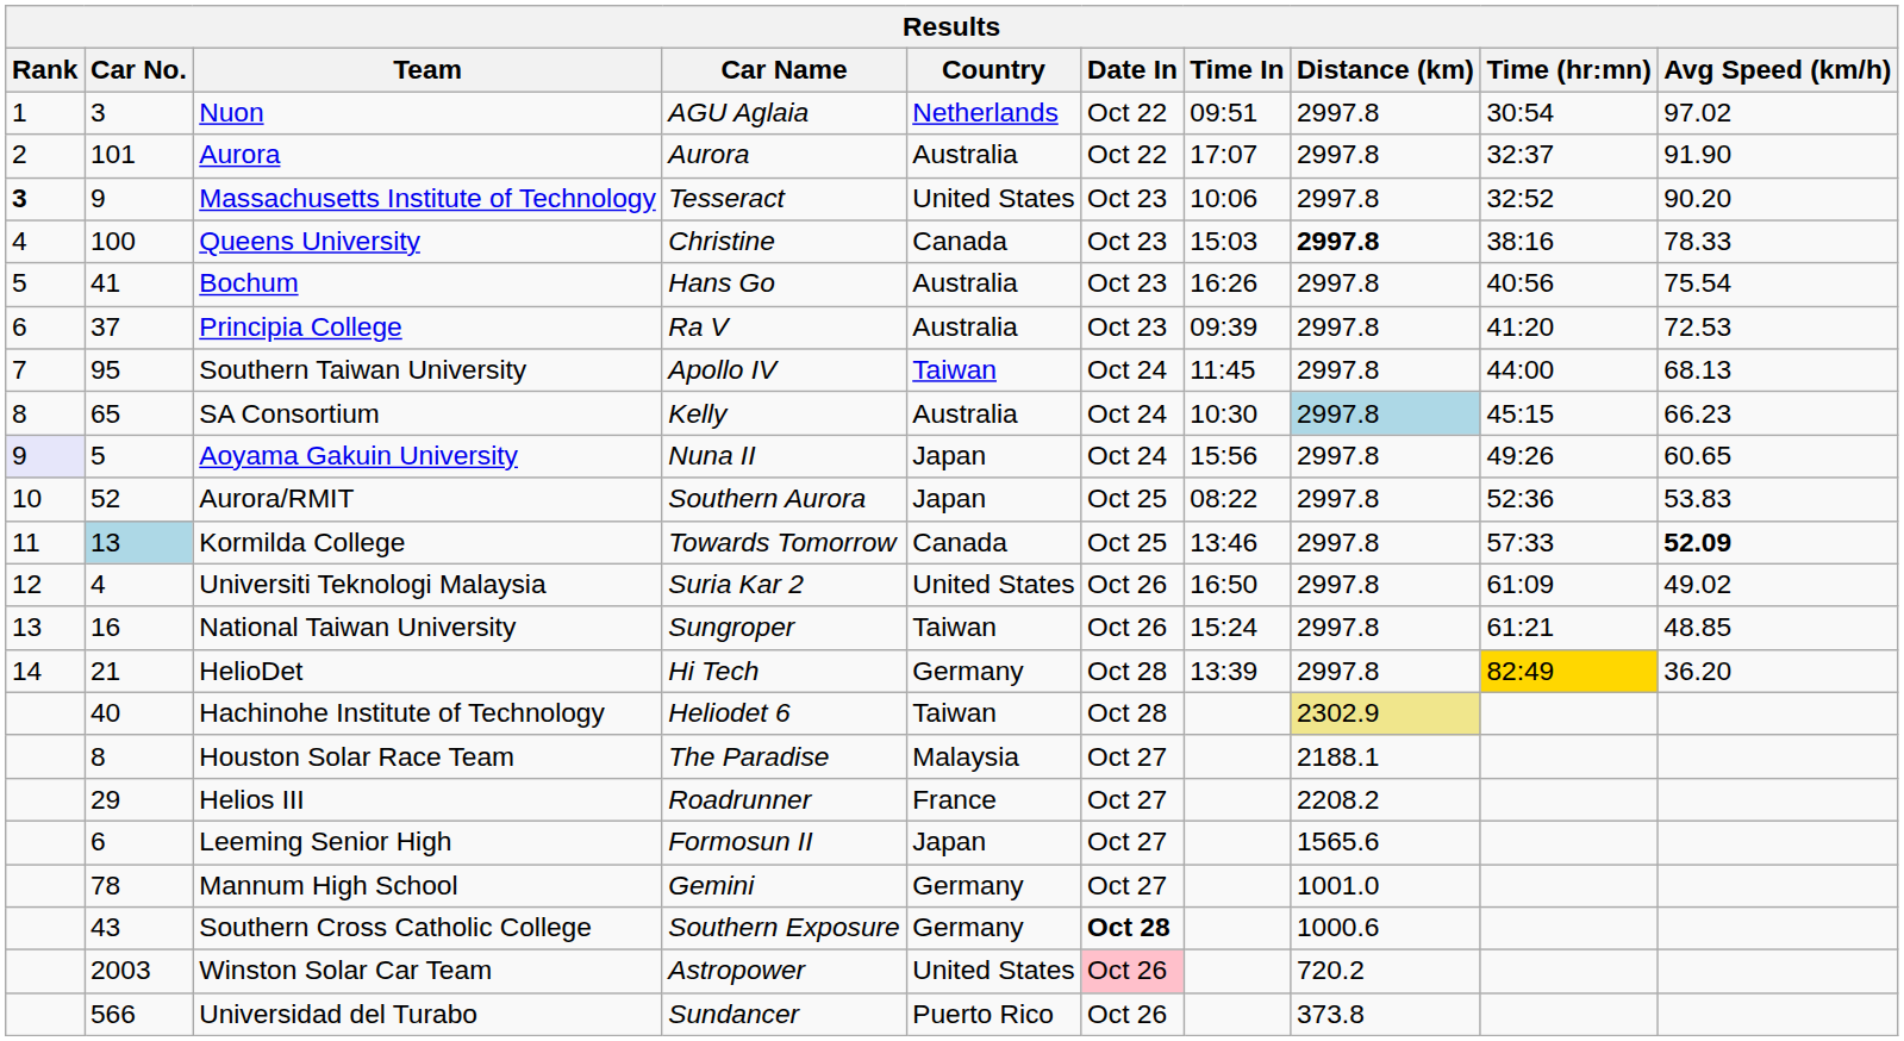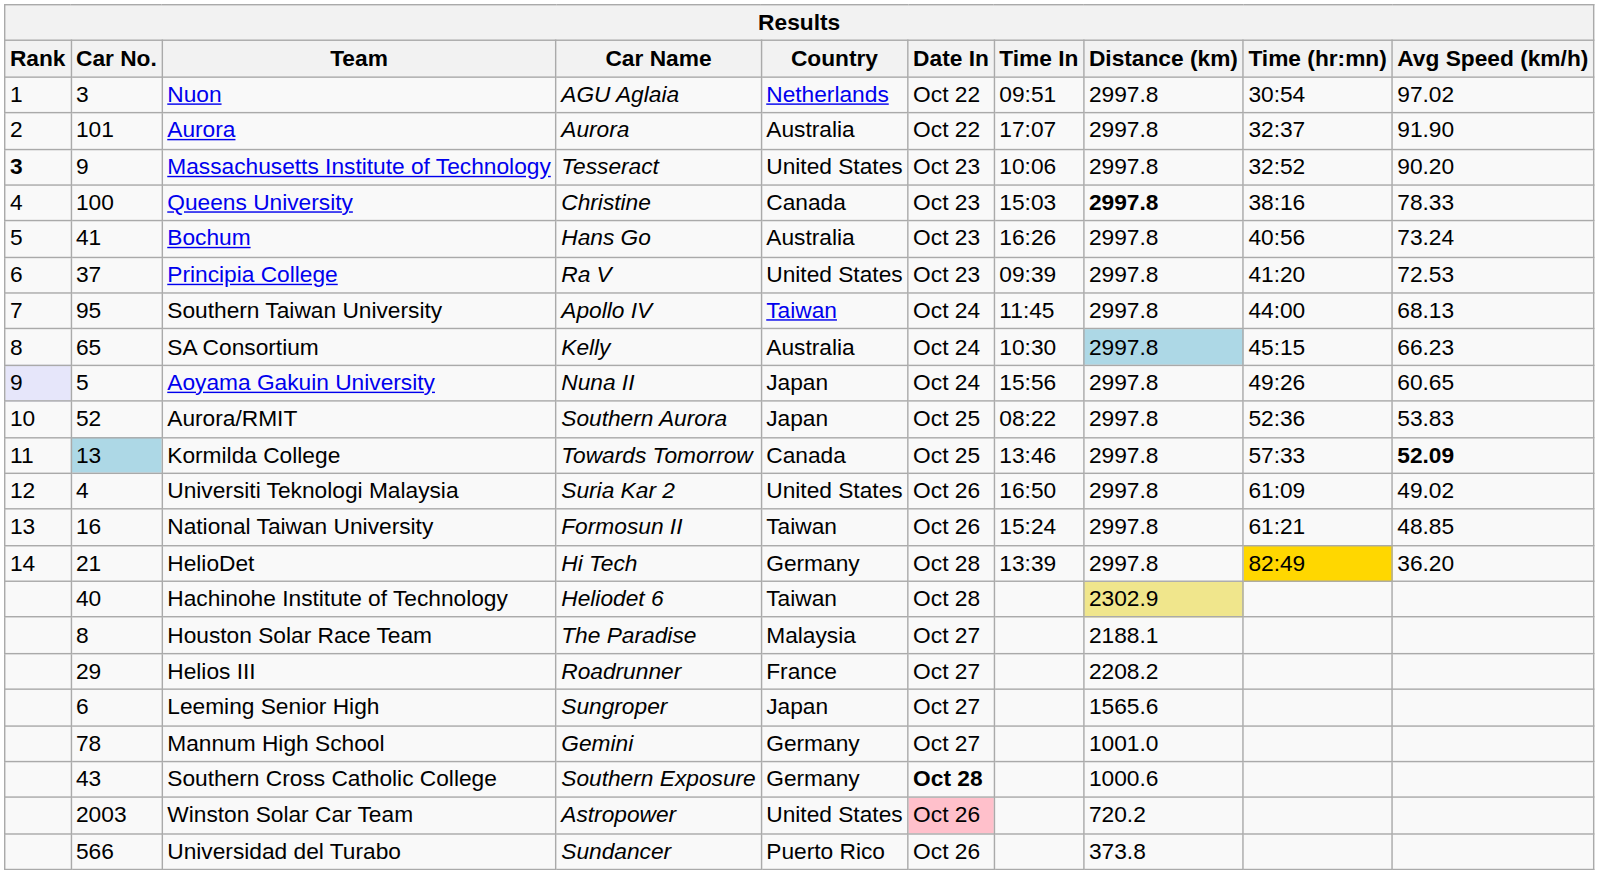 <table class="wikitable collapsible collapsed" style="min-width:50em;">
 <tr>
 <th colspan=10>Results</th>
 </tr>
 <tr>
 <th>Rank</th>
 <th>Car No.</th>
 <th>Team</th>
 <th>Car Name</th>
 <th>Country</th>
 <th>Date In</th>
 <th>Time In</th>
 <th>Distance (km)</th>
 <th>Time (hr:mn)</th>
 <th>Avg Speed (km/h)</th>
 </tr>
 <tr>
 <td>1</td>
 <td>3</td>
 <td><a href='#'>Nuon</a></td>
 <td><em>AGU Aglaia</em></td>
 <td><a href='#'>Netherlands</a></td>
 <td>Oct 22</td>
 <td>09:51</td>
 <td>2997.8</td>
 <td>30:54</td>
 <td>97.02</td>
 </tr>
 <tr>
 <td>2</td>
 <td>101</td>
 <td><a href='#'>Aurora</a></td>
 <td><em>Aurora</em></td>
 <td>Australia</td>
 <td>Oct 22</td>
 <td>17:07</td>
 <td>2997.8</td>
 <td>32:37</td>
 <td>91.90</td>
 </tr>
 <tr>
 <td><strong>3</strong></td>
 <td>9</td>
 <td><a href='#'>Massachusetts Institute of Technology</a></td>
 <td><em>Tesseract</em></td>
 <td>United States</td>
 <td>Oct 23</td>
 <td>10:06</td>
 <td>2997.8</td>
 <td>32:52</td>
 <td>90.20</td>
 </tr>
 <tr>
 <td>4</td>
 <td>100</td>
 <td><a href='#'>Queens University</a></td>
 <td><em>Christine</em></td>
 <td>Canada</td>
 <td>Oct 23</td>
 <td>15:03</td>
 <td><strong>2997.8</strong></td>
 <td>38:16</td>
 <td>78.33</td>
 </tr>
 <tr>
 <td>5</td>
 <td>41</td>
 <td><a href='#'>Bochum</a></td>
 <td><em>Hans Go</em></td>
 <td>Australia</td>
 <td>Oct 23</td>
 <td>16:26</td>
 <td>2997.8</td>
 <td>40:56</td>
-<td>75.54</td>
+<td>73.24</td>
 </tr>
 <tr>
 <td>6</td>
 <td>37</td>
 <td><a href='#'>Principia College</a></td>
 <td><em>Ra V</em></td>
-<td>Australia</td>
+<td>United States</td>
 <td>Oct 23</td>
 <td>09:39</td>
 <td>2997.8</td>
 <td>41:20</td>
 <td>72.53</td>
 </tr>
 <tr>
 <td>7</td>
 <td>95</td>
 <td>Southern Taiwan University</td>
 <td><em>Apollo IV</em></td>
 <td><a href='#'>Taiwan</a></td>
 <td>Oct 24</td>
 <td>11:45</td>
 <td>2997.8</td>
 <td>44:00</td>
 <td>68.13</td>
 </tr>
 <tr>
 <td>8</td>
 <td>65</td>
 <td>SA Consortium</td>
 <td><em>Kelly</em></td>
 <td>Australia</td>
 <td>Oct 24</td>
 <td>10:30</td>
 <td style="background: lightblue;">2997.8</td>
 <td>45:15</td>
 <td>66.23</td>
 </tr>
 <tr>
 <td style="background: lavender;">9</td>
 <td>5</td>
 <td><a href='#'>Aoyama Gakuin University</a></td>
 <td><em>Nuna II</em></td>
 <td>Japan</td>
 <td>Oct 24</td>
 <td>15:56</td>
 <td>2997.8</td>
 <td>49:26</td>
 <td>60.65</td>
 </tr>
 <tr>
 <td>10</td>
 <td>52</td>
 <td>Aurora/RMIT</td>
 <td><em>Southern Aurora</em></td>
 <td>Japan</td>
 <td>Oct 25</td>
 <td>08:22</td>
 <td>2997.8</td>
 <td>52:36</td>
 <td>53.83</td>
 </tr>
 <tr>
 <td>11</td>
 <td style="background: lightblue;">13</td>
 <td>Kormilda College</td>
 <td><em>Towards Tomorrow</em></td>
 <td>Canada</td>
 <td>Oct 25</td>
 <td>13:46</td>
 <td>2997.8</td>
 <td>57:33</td>
 <td><strong>52.09</strong></td>
 </tr>
 <tr>
 <td>12</td>
 <td>4</td>
 <td>Universiti Teknologi Malaysia</td>
 <td><em>Suria Kar 2</em></td>
 <td>United States</td>
 <td>Oct 26</td>
 <td>16:50</td>
 <td>2997.8</td>
 <td>61:09</td>
 <td>49.02</td>
 </tr>
 <tr>
 <td>13</td>
 <td>16</td>
 <td>National Taiwan University</td>
-<td><em>Sungroper</em></td>
+<td><em>Formosun II</em></td>
 <td>Taiwan</td>
 <td>Oct 26</td>
 <td>15:24</td>
 <td>2997.8</td>
 <td>61:21</td>
 <td>48.85</td>
 </tr>
 <tr>
 <td>14</td>
 <td>21</td>
 <td>HelioDet</td>
 <td><em>Hi Tech</em></td>
 <td>Germany</td>
 <td>Oct 28</td>
 <td>13:39</td>
 <td>2997.8</td>
 <td style="background: gold;">82:49</td>
 <td>36.20</td>
 </tr>
 <tr>
 <td></td>
 <td>40</td>
 <td>Hachinohe Institute of Technology</td>
 <td><em>Heliodet 6</em></td>
 <td>Taiwan</td>
 <td>Oct 28</td>
 <td></td>
 <td style="background: khaki;">2302.9</td>
 <td></td>
 <td></td>
 </tr>
 <tr>
 <td></td>
 <td>8</td>
 <td>Houston Solar Race Team</td>
 <td><em>The Paradise</em></td>
 <td>Malaysia</td>
 <td>Oct 27</td>
 <td></td>
 <td>2188.1</td>
 <td></td>
 <td></td>
 </tr>
 <tr>
 <td></td>
 <td>29</td>
 <td>Helios III</td>
 <td><em>Roadrunner</em></td>
 <td>France</td>
 <td>Oct 27</td>
 <td></td>
 <td>2208.2</td>
 <td></td>
 <td></td>
 </tr>
 <tr>
 <td></td>
 <td>6</td>
 <td>Leeming Senior High</td>
-<td><em>Formosun II</em></td>
+<td><em>Sungroper</em></td>
 <td>Japan</td>
 <td>Oct 27</td>
 <td></td>
 <td>1565.6</td>
 <td></td>
 <td></td>
 </tr>
 <tr>
 <td></td>
 <td>78</td>
 <td>Mannum High School</td>
 <td><em>Gemini</em></td>
 <td>Germany</td>
 <td>Oct 27</td>
 <td></td>
 <td>1001.0</td>
 <td></td>
 <td></td>
 </tr>
 <tr>
 <td></td>
 <td>43</td>
 <td>Southern Cross Catholic College</td>
 <td><em>Southern Exposure</em></td>
 <td>Germany</td>
 <td><strong>Oct 28</strong></td>
 <td></td>
 <td>1000.6</td>
 <td></td>
 <td></td>
 </tr>
 <tr>
 <td></td>
 <td>2003</td>
 <td>Winston Solar Car Team</td>
 <td><em>Astropower</em></td>
 <td>United States</td>
 <td style="background: pink;">Oct 26</td>
 <td></td>
 <td>720.2</td>
 <td></td>
 <td></td>
 </tr>
 <tr>
 <td></td>
 <td>566</td>
 <td>Universidad del Turabo</td>
 <td><em>Sundancer</em></td>
 <td>Puerto Rico</td>
 <td>Oct 26</td>
 <td></td>
 <td>373.8</td>
 <td></td>
 <td></td>
 </tr>
 </table>
